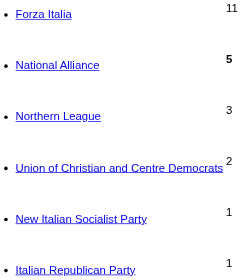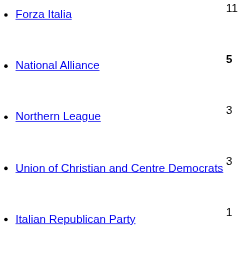 <table>
 <tr>
 <td><br><ul><li><a href='#'>Forza Italia</a></li></ul></td>
 <td><div>11</div></td>
 </tr>
 <tr>
 <td><br><ul><li><a href='#'>National Alliance</a></li></ul></td>
 <td><strong><div>5</div></strong></td>
 </tr>
 <tr>
 <td><br><ul><li><a href='#'>Northern League</a></li></ul></td>
 <td><div>3</div></td>
 </tr>
 <tr>
 <td><br><ul><li><a href='#'>Union of Christian and Centre Democrats</a></li></ul></td>
-<td><div>2</div></td>
-</tr>
-<tr>
-<td><br><ul><li><a href='#'>New Italian Socialist Party</a></li></ul></td>
-<td><div>1</div></td>
+<td><div>3</div></td>
 </tr>
 <tr>
 <td><br><ul><li><a href='#'>Italian Republican Party</a></li></ul></td>
 <td><div>1</div></td>
 </tr>
 </table>
